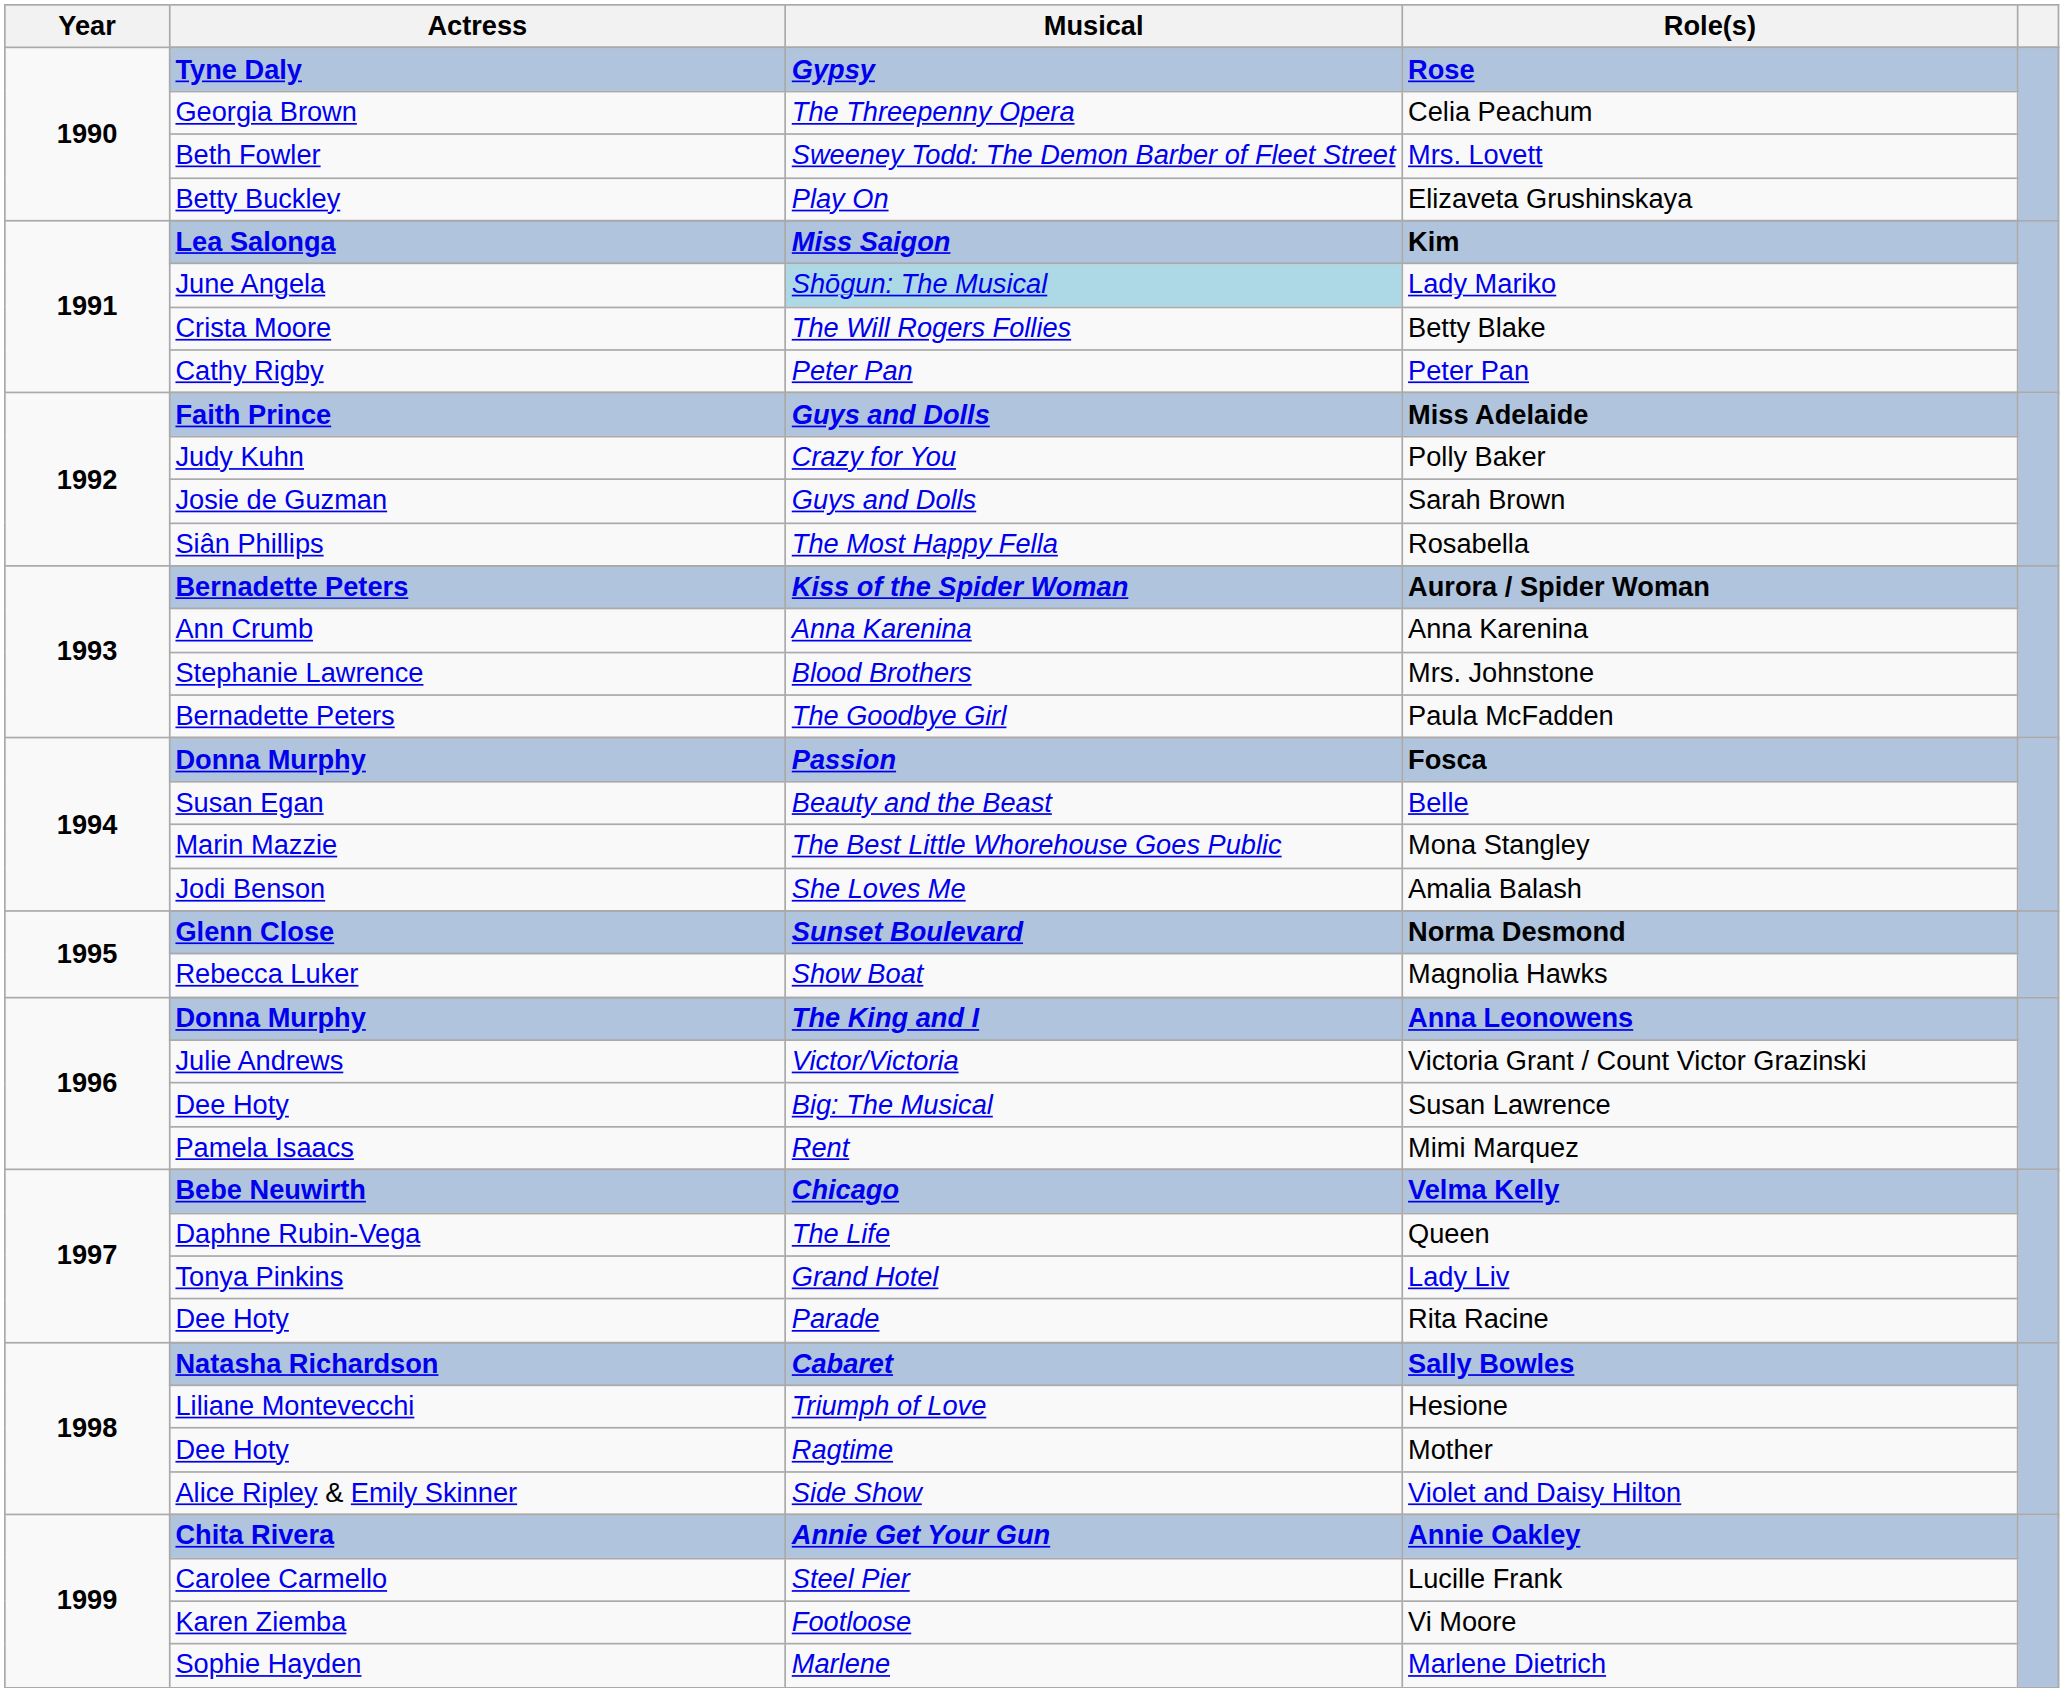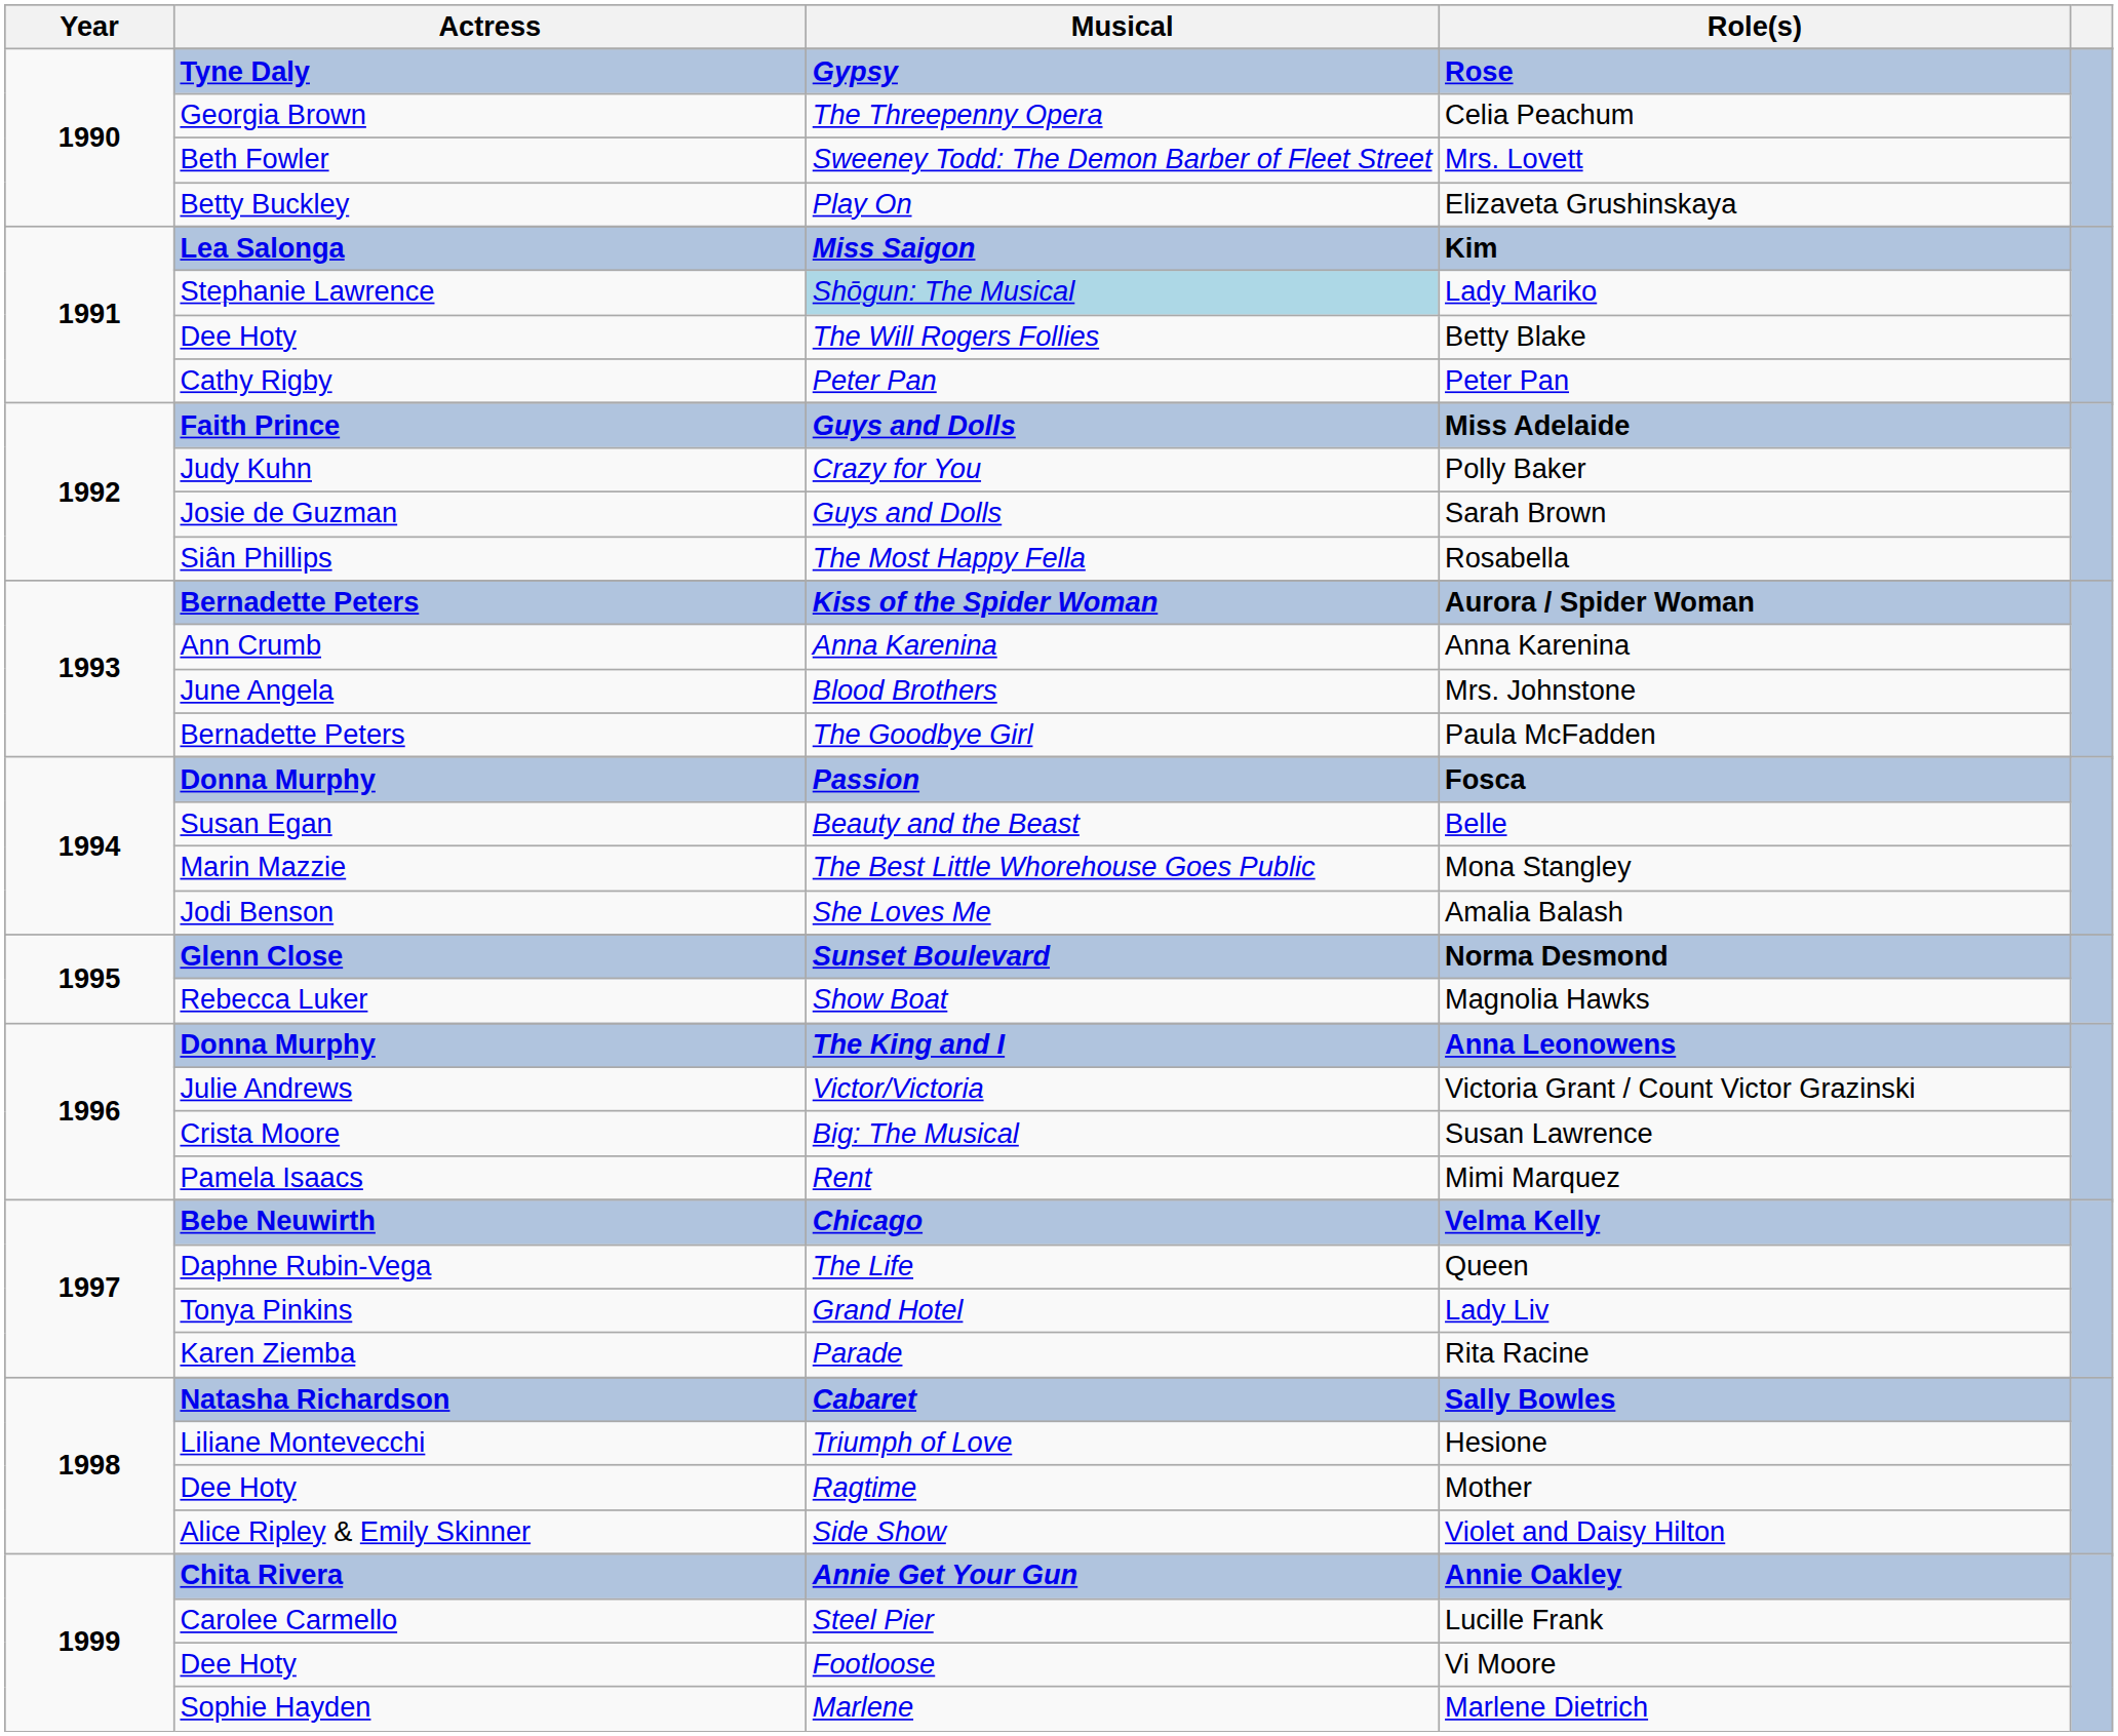 <table class="wikitable sortable">
 <tr>
 <th scope="col" style="width:8%;">Year</th>
 <th scope="col" style="width:30%;">Actress</th>
 <th scope="col" style="width:30%;">Musical</th>
 <th scope="col" style="width:30%;">Role(s)</th>
 <th scope="col" style="width:2%;" class="unsortable"></th>
 </tr>
 <tr>
 <td rowspan="5" align="center"><strong>1990</strong> <br> </td>
 </tr>
 <tr style="background:#B0C4DE">
 <td><strong><a href='#'>Tyne Daly</a></strong></td>
 <td><strong><em><a href='#'>Gypsy</a></em></strong></td>
 <td><strong><a href='#'>Rose</a></strong></td>
 <td rowspan="5" align="center"></td>
 </tr>
 <tr>
 <td><a href='#'>Georgia Brown</a></td>
 <td><em><a href='#'>The Threepenny Opera</a></em></td>
 <td>Celia Peachum</td>
 </tr>
 <tr>
 <td><a href='#'>Beth Fowler</a></td>
 <td><em><a href='#'>Sweeney Todd: The Demon Barber of Fleet Street</a></em></td>
 <td><a href='#'>Mrs. Lovett</a></td>
 </tr>
 <tr>
 <td><a href='#'>Betty Buckley</a></td>
 <td><em><a href='#'>Play On</a></em></td>
 <td>Elizaveta Grushinskaya</td>
 </tr>
 <tr>
 <td rowspan="5" align="center"><strong>1991</strong> <br> </td>
 </tr>
 <tr style="background:#B0C4DE">
 <td><strong><a href='#'>Lea Salonga</a></strong></td>
 <td><strong><em><a href='#'>Miss Saigon</a></em></strong></td>
 <td><strong>Kim</strong></td>
 <td rowspan="5" align="center"></td>
 </tr>
 <tr>
-<td><a href='#'>June Angela</a></td>
+<td><a href='#'>Stephanie Lawrence</a></td>
 <td style="background: lightblue;"><em><a href='#'>Shōgun: The Musical</a></em></td>
 <td><a href='#'>Lady Mariko</a></td>
 </tr>
 <tr>
-<td><a href='#'>Crista Moore</a></td>
+<td><a href='#'>Dee Hoty</a></td>
 <td><em><a href='#'>The Will Rogers Follies</a></em></td>
 <td>Betty Blake</td>
 </tr>
 <tr>
 <td><a href='#'>Cathy Rigby</a></td>
 <td><em><a href='#'>Peter Pan</a></em></td>
 <td><a href='#'>Peter Pan</a></td>
 </tr>
 <tr>
 <td rowspan="5" align="center"><strong>1992</strong> <br> </td>
 </tr>
 <tr style="background:#B0C4DE">
 <td><strong><a href='#'>Faith Prince</a></strong></td>
 <td><strong><em><a href='#'>Guys and Dolls</a></em></strong></td>
 <td><strong>Miss Adelaide</strong></td>
 <td rowspan="5" align="center"></td>
 </tr>
 <tr>
 <td><a href='#'>Judy Kuhn</a></td>
 <td><em><a href='#'>Crazy for You</a></em></td>
 <td>Polly Baker</td>
 </tr>
 <tr>
 <td><a href='#'>Josie de Guzman</a></td>
 <td><em><a href='#'>Guys and Dolls</a></em></td>
 <td>Sarah Brown</td>
 </tr>
 <tr>
 <td><a href='#'>Siân Phillips</a></td>
 <td><em><a href='#'>The Most Happy Fella</a></em></td>
 <td>Rosabella</td>
 </tr>
 <tr>
 <td rowspan="5" align="center"><strong>1993</strong> <br> </td>
 </tr>
 <tr style="background:#B0C4DE">
 <td><strong><a href='#'>Bernadette Peters</a></strong></td>
 <td><strong><em><a href='#'>Kiss of the Spider Woman</a></em></strong></td>
 <td><strong>Aurora / Spider Woman</strong></td>
 <td rowspan="5" align="center"></td>
 </tr>
 <tr>
 <td><a href='#'>Ann Crumb</a></td>
 <td><em><a href='#'>Anna Karenina</a></em></td>
 <td>Anna Karenina</td>
 </tr>
 <tr>
-<td><a href='#'>Stephanie Lawrence</a></td>
+<td><a href='#'>June Angela</a></td>
 <td><em><a href='#'>Blood Brothers</a></em></td>
 <td>Mrs. Johnstone</td>
 </tr>
 <tr>
 <td><a href='#'>Bernadette Peters</a></td>
 <td><em><a href='#'>The Goodbye Girl</a></em></td>
 <td>Paula McFadden</td>
 </tr>
 <tr>
 <td rowspan="5" align="center"><strong>1994</strong> <br> </td>
 </tr>
 <tr style="background:#B0C4DE">
 <td><strong><a href='#'>Donna Murphy</a></strong></td>
 <td><strong><em><a href='#'>Passion</a></em></strong></td>
 <td><strong>Fosca</strong></td>
 <td rowspan="5" align="center"></td>
 </tr>
 <tr>
 <td><a href='#'>Susan Egan</a></td>
 <td><em><a href='#'>Beauty and the Beast</a></em></td>
 <td><a href='#'>Belle</a></td>
 </tr>
 <tr>
 <td><a href='#'>Marin Mazzie</a></td>
 <td><em><a href='#'>The Best Little Whorehouse Goes Public</a></em></td>
 <td>Mona Stangley</td>
 </tr>
 <tr>
 <td><a href='#'>Jodi Benson</a></td>
 <td><em><a href='#'>She Loves Me</a></em></td>
 <td>Amalia Balash</td>
 </tr>
 <tr>
 <td rowspan="3" align="center"><strong>1995</strong> <br> </td>
 </tr>
 <tr style="background:#B0C4DE">
 <td><strong><a href='#'>Glenn Close</a></strong></td>
 <td><strong><em><a href='#'>Sunset Boulevard</a></em></strong></td>
 <td><strong>Norma Desmond</strong></td>
 <td rowspan="3" align="center"></td>
 </tr>
 <tr>
 <td><a href='#'>Rebecca Luker</a></td>
 <td><em><a href='#'>Show Boat</a></em></td>
 <td>Magnolia Hawks</td>
 </tr>
 <tr>
 <td rowspan="5" align="center"><strong>1996</strong> <br> </td>
 </tr>
 <tr style="background:#B0C4DE">
 <td><strong><a href='#'>Donna Murphy</a></strong></td>
 <td><strong><em><a href='#'>The King and I</a></em></strong></td>
 <td><strong><a href='#'>Anna Leonowens</a></strong></td>
 <td rowspan="5" align="center"></td>
 </tr>
 <tr>
 <td><a href='#'>Julie Andrews</a> </td>
 <td><em><a href='#'>Victor/Victoria</a></em></td>
 <td>Victoria Grant / Count Victor Grazinski</td>
 </tr>
 <tr>
-<td><a href='#'>Dee Hoty</a></td>
+<td><a href='#'>Crista Moore</a></td>
 <td><em><a href='#'>Big: The Musical</a></em></td>
 <td>Susan Lawrence</td>
 </tr>
 <tr>
 <td><a href='#'>Pamela Isaacs</a></td>
 <td><em><a href='#'>Rent</a></em></td>
 <td>Mimi Marquez</td>
 </tr>
 <tr>
 <td rowspan="5" align="center"><strong>1997</strong> <br> </td>
 </tr>
 <tr style="background:#B0C4DE">
 <td><strong><a href='#'>Bebe Neuwirth</a></strong></td>
 <td><strong><em><a href='#'>Chicago</a></em></strong></td>
 <td><strong><a href='#'>Velma Kelly</a></strong></td>
 <td rowspan="5" align="center"></td>
 </tr>
 <tr>
 <td><a href='#'>Daphne Rubin-Vega</a></td>
 <td><em><a href='#'>The Life</a></em></td>
 <td>Queen</td>
 </tr>
 <tr>
 <td><a href='#'>Tonya Pinkins</a></td>
 <td><em><a href='#'>Grand Hotel</a></em></td>
 <td><a href='#'>Lady Liv</a></td>
 </tr>
 <tr>
-<td><a href='#'>Dee Hoty</a></td>
+<td><a href='#'>Karen Ziemba</a></td>
 <td><em><a href='#'>Parade</a></em></td>
 <td>Rita Racine</td>
 </tr>
 <tr>
 <td rowspan="5" align="center"><strong>1998</strong> <br> </td>
 </tr>
 <tr style="background:#B0C4DE">
 <td><strong><a href='#'>Natasha Richardson</a></strong></td>
 <td><strong><em><a href='#'>Cabaret</a></em></strong></td>
 <td><strong><a href='#'>Sally Bowles</a></strong></td>
 <td rowspan="5" align="center"></td>
 </tr>
 <tr>
 <td><a href='#'>Liliane Montevecchi</a></td>
 <td><em><a href='#'>Triumph of Love</a></em></td>
 <td>Hesione</td>
 </tr>
 <tr>
 <td><a href='#'>Dee Hoty</a></td>
 <td><em><a href='#'>Ragtime</a></em></td>
 <td>Mother</td>
 </tr>
 <tr>
 <td><a href='#'>Alice Ripley</a> & <a href='#'>Emily Skinner</a></td>
 <td><em><a href='#'>Side Show</a></em></td>
 <td><a href='#'>Violet and Daisy Hilton</a></td>
 </tr>
 <tr>
 <td rowspan="5" align="center"><strong>1999</strong> <br> </td>
 </tr>
 <tr style="background:#B0C4DE">
 <td><strong><a href='#'>Chita Rivera</a></strong></td>
 <td><strong><em><a href='#'>Annie Get Your Gun</a></em></strong></td>
 <td><strong><a href='#'>Annie Oakley</a></strong></td>
 <td rowspan="5" align="center"></td>
 </tr>
 <tr>
 <td><a href='#'>Carolee Carmello</a></td>
 <td><em><a href='#'>Steel Pier</a></em></td>
 <td>Lucille Frank</td>
 </tr>
 <tr>
-<td><a href='#'>Karen Ziemba</a></td>
+<td><a href='#'>Dee Hoty</a></td>
 <td><em><a href='#'>Footloose</a></em></td>
 <td>Vi Moore</td>
 </tr>
 <tr>
 <td><a href='#'>Sophie Hayden</a></td>
 <td><em><a href='#'>Marlene</a></em></td>
 <td><a href='#'>Marlene Dietrich</a></td>
 </tr>
 </table>
